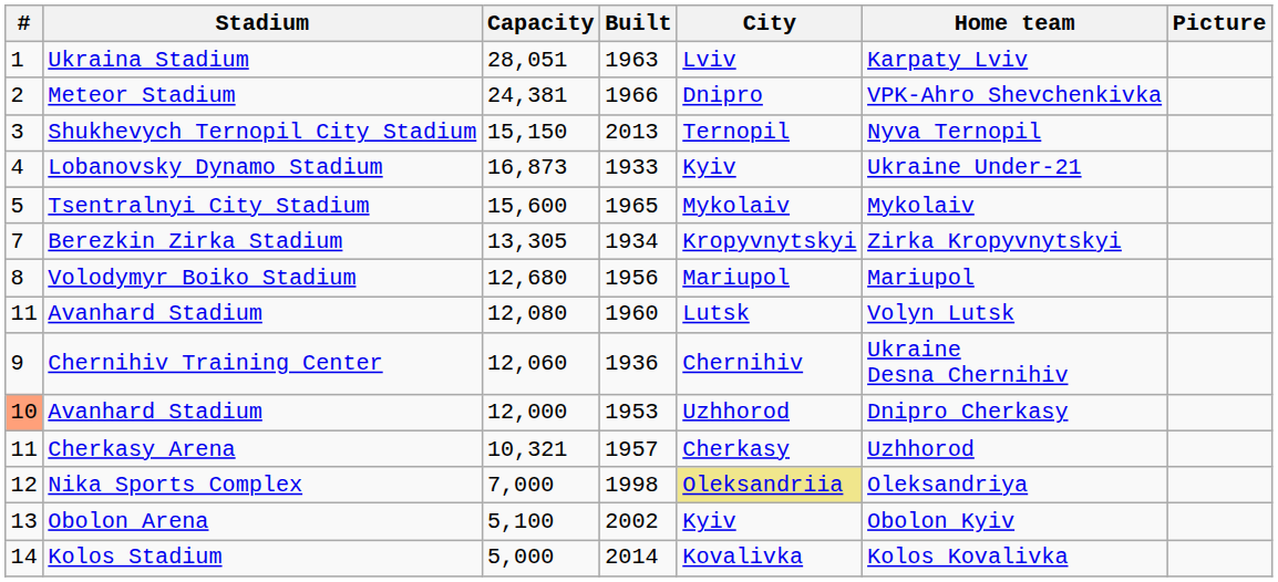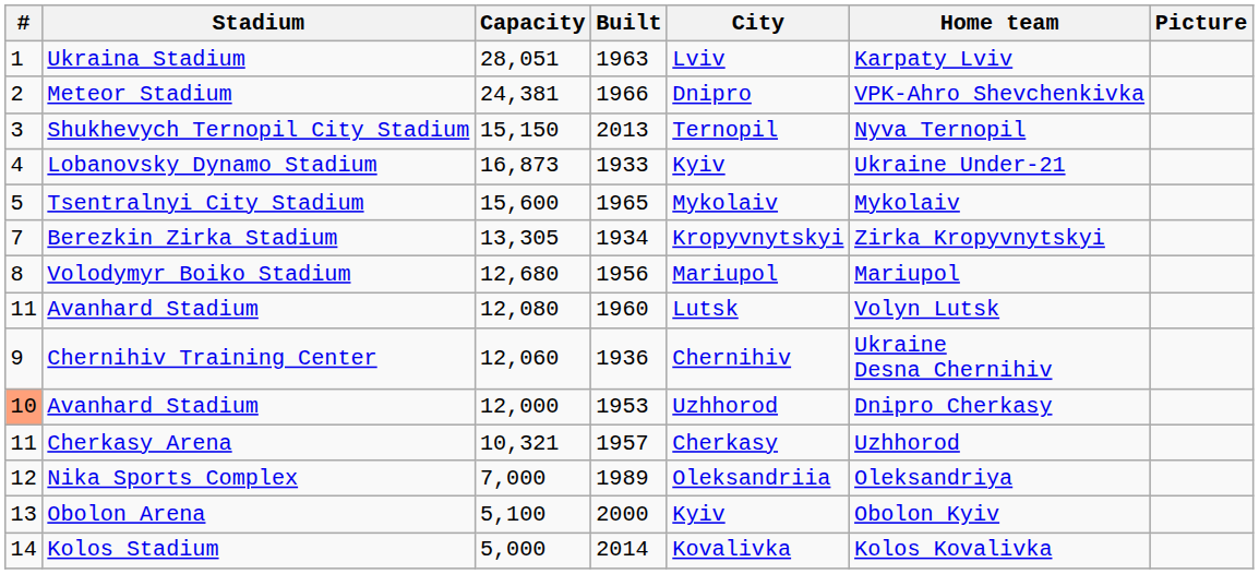 <table class="wikitable sortable">
 <tr>
 <th>#</th>
 <th>Stadium</th>
 <th>Capacity</th>
 <th>Built</th>
 <th>City</th>
 <th>Home team</th>
 <th>Picture</th>
 </tr>
 <tr>
 <td>1</td>
 <td><a href='#'>Ukraina Stadium</a></td>
 <td>28,051</td>
 <td>1963</td>
 <td><a href='#'>Lviv</a></td>
 <td><a href='#'>Karpaty Lviv</a></td>
 <td></td>
 </tr>
 <tr>
 <td>2</td>
 <td><a href='#'>Meteor Stadium</a></td>
 <td>24,381</td>
 <td>1966</td>
 <td><a href='#'>Dnipro</a></td>
 <td><a href='#'>VPK-Ahro Shevchenkivka</a></td>
 <td></td>
 </tr>
 <tr>
 <td>3</td>
 <td><a href='#'>Shukhevych Ternopil City Stadium</a></td>
 <td>15,150</td>
 <td>2013</td>
 <td><a href='#'>Ternopil</a></td>
 <td><a href='#'>Nyva Ternopil</a></td>
 <td></td>
 </tr>
 <tr>
 <td>4</td>
 <td><a href='#'>Lobanovsky Dynamo Stadium</a></td>
 <td>16,873</td>
 <td>1933</td>
 <td><a href='#'>Kyiv</a></td>
 <td><a href='#'>Ukraine Under-21</a></td>
 <td></td>
 </tr>
 <tr>
 <td>5</td>
 <td><a href='#'>Tsentralnyi City Stadium</a></td>
 <td>15,600</td>
 <td>1965</td>
 <td><a href='#'>Mykolaiv</a></td>
 <td><a href='#'>Mykolaiv</a></td>
 <td></td>
 </tr>
 <tr>
 <td>7</td>
 <td><a href='#'>Berezkin Zirka Stadium</a></td>
 <td>13,305</td>
 <td>1934</td>
 <td><a href='#'>Kropyvnytskyi</a></td>
 <td><a href='#'>Zirka Kropyvnytskyi</a></td>
 <td></td>
 </tr>
 <tr>
 <td>8</td>
 <td><a href='#'>Volodymyr Boiko Stadium</a></td>
 <td>12,680</td>
 <td>1956</td>
 <td><a href='#'>Mariupol</a></td>
 <td><a href='#'>Mariupol</a></td>
 <td></td>
 </tr>
 <tr>
 <td>11</td>
 <td><a href='#'>Avanhard Stadium</a></td>
 <td>12,080</td>
 <td>1960</td>
 <td><a href='#'>Lutsk</a></td>
 <td><a href='#'>Volyn Lutsk</a></td>
 <td></td>
 </tr>
 <tr>
 <td>9</td>
 <td><a href='#'>Chernihiv Training Center</a></td>
 <td>12,060</td>
 <td>1936</td>
 <td><a href='#'>Chernihiv</a></td>
 <td><a href='#'>Ukraine</a><br><a href='#'>Desna Chernihiv</a></td>
 <td></td>
 </tr>
 <tr>
 <td style="background: lightsalmon;">10</td>
 <td><a href='#'>Avanhard Stadium</a></td>
 <td>12,000</td>
 <td>1953</td>
 <td><a href='#'>Uzhhorod</a></td>
 <td><a href='#'>Dnipro Cherkasy</a></td>
 <td></td>
 </tr>
 <tr>
 <td>11</td>
 <td><a href='#'>Cherkasy Arena</a></td>
 <td>10,321</td>
 <td>1957</td>
 <td><a href='#'>Cherkasy</a></td>
 <td><a href='#'>Uzhhorod</a></td>
 <td></td>
 </tr>
 <tr>
 <td>12</td>
 <td><a href='#'>Nika Sports Complex</a></td>
 <td>7,000</td>
-<td>1998</td>
-<td style="background: khaki;"><a href='#'>Oleksandriia</a></td>
+<td>1989</td>
+<td><a href='#'>Oleksandriia</a></td>
 <td><a href='#'>Oleksandriya</a></td>
 <td></td>
 </tr>
 <tr>
 <td>13</td>
 <td><a href='#'>Obolon Arena</a></td>
 <td>5,100</td>
-<td>2002</td>
+<td>2000</td>
 <td><a href='#'>Kyiv</a></td>
 <td><a href='#'>Obolon Kyiv</a></td>
 <td></td>
 </tr>
 <tr>
 <td>14</td>
 <td><a href='#'>Kolos Stadium</a></td>
 <td>5,000</td>
 <td>2014</td>
 <td><a href='#'>Kovalivka</a></td>
 <td><a href='#'>Kolos Kovalivka</a></td>
 <td></td>
 </tr>
 </table>
